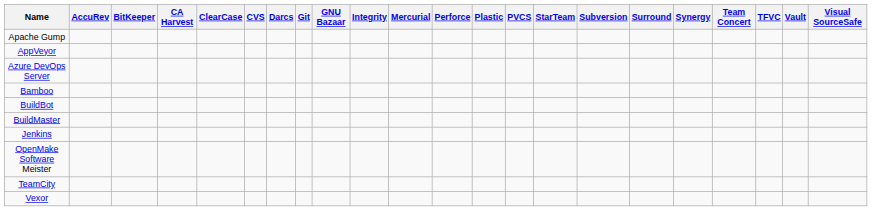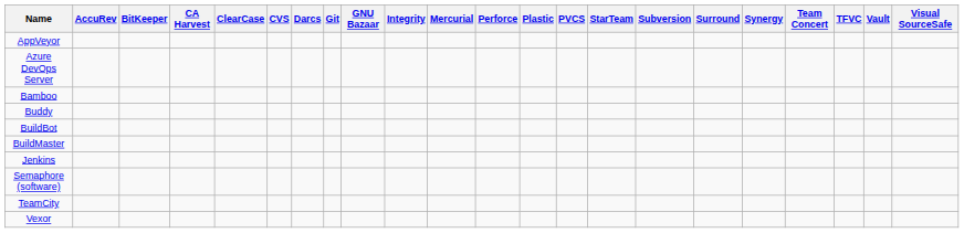 <table class="wikitable sortable sort-under" style="font-size: 80%; text-align: center; width: auto;">
 <tr>
 <th>Name</th>
 <th><a href='#'>AccuRev</a></th>
 <th><a href='#'>BitKeeper</a></th>
 <th><a href='#'>CA Harvest</a></th>
 <th><a href='#'>ClearCase</a></th>
 <th><a href='#'>CVS</a></th>
 <th><a href='#'>Darcs</a></th>
 <th><a href='#'>Git</a></th>
 <th><a href='#'>GNU Bazaar</a></th>
 <th><a href='#'>Integrity</a></th>
 <th><a href='#'>Mercurial</a></th>
 <th><a href='#'>Perforce</a></th>
 <th><a href='#'>Plastic</a></th>
 <th><a href='#'>PVCS</a></th>
 <th><a href='#'>StarTeam</a></th>
 <th><a href='#'>Subversion</a></th>
 <th><a href='#'>Surround</a></th>
 <th><a href='#'>Synergy</a></th>
 <th><a href='#'>Team Concert</a></th>
 <th><a href='#'>TFVC</a></th>
 <th><a href='#'>Vault</a></th>
 <th><a href='#'>Visual SourceSafe</a></th>
-</tr>
-<tr>
-<td>Apache Gump</td>
-<td></td>
-<td></td>
-<td></td>
-<td></td>
-<td></td>
-<td></td>
-<td></td>
-<td></td>
-<td></td>
-<td></td>
-<td></td>
-<td></td>
-<td></td>
-<td></td>
-<td></td>
-<td></td>
-<td></td>
-<td></td>
-<td></td>
-<td></td>
-<td></td>
 </tr>
 <tr>
 <td><a href='#'>AppVeyor</a></td>
 <td></td>
 <td></td>
 <td></td>
 <td></td>
 <td></td>
 <td></td>
 <td></td>
 <td></td>
 <td></td>
 <td></td>
 <td></td>
 <td></td>
 <td></td>
 <td></td>
 <td></td>
 <td></td>
 <td></td>
 <td></td>
 <td></td>
 <td></td>
 <td></td>
 </tr>
 <tr>
 <td><a href='#'>Azure DevOps Server</a></td>
 <td></td>
 <td></td>
 <td></td>
 <td></td>
 <td></td>
 <td></td>
 <td></td>
 <td></td>
 <td></td>
 <td></td>
 <td></td>
 <td></td>
 <td></td>
 <td></td>
 <td></td>
 <td></td>
 <td></td>
 <td></td>
 <td></td>
 <td></td>
 <td></td>
 </tr>
 <tr>
 <td><a href='#'>Bamboo</a></td>
+<td></td>
+<td></td>
+<td></td>
+<td></td>
+<td></td>
+<td></td>
+<td></td>
+<td></td>
+<td></td>
+<td></td>
+<td></td>
+<td></td>
+<td></td>
+<td></td>
+<td></td>
+<td></td>
+<td></td>
+<td></td>
+<td></td>
+<td></td>
+<td></td>
+</tr>
+<tr>
+<td><a href='#'>Buddy</a></td>
 <td></td>
 <td></td>
 <td></td>
 <td></td>
 <td></td>
 <td></td>
 <td></td>
 <td></td>
 <td></td>
 <td></td>
 <td></td>
 <td></td>
 <td></td>
 <td></td>
 <td></td>
 <td></td>
 <td></td>
 <td></td>
 <td></td>
 <td></td>
 <td></td>
 </tr>
 <tr>
 <td><a href='#'>BuildBot</a></td>
 <td></td>
 <td></td>
 <td></td>
 <td></td>
 <td></td>
 <td></td>
 <td></td>
 <td></td>
 <td></td>
 <td></td>
 <td></td>
 <td></td>
 <td></td>
 <td></td>
 <td></td>
 <td></td>
 <td></td>
 <td></td>
 <td></td>
 <td></td>
 <td></td>
 </tr>
 <tr>
 <td><a href='#'>BuildMaster</a></td>
 <td></td>
 <td></td>
 <td></td>
 <td></td>
 <td></td>
 <td></td>
 <td></td>
 <td></td>
 <td></td>
 <td></td>
 <td></td>
 <td></td>
 <td></td>
 <td></td>
 <td></td>
 <td></td>
 <td></td>
 <td></td>
 <td></td>
 <td></td>
 <td></td>
 </tr>
 <tr>
 <td><a href='#'>Jenkins</a></td>
 <td></td>
 <td></td>
 <td></td>
 <td></td>
 <td></td>
 <td></td>
 <td></td>
 <td></td>
 <td></td>
 <td></td>
 <td></td>
 <td></td>
 <td></td>
 <td></td>
 <td></td>
 <td></td>
 <td></td>
 <td></td>
 <td></td>
 <td></td>
 <td></td>
 </tr>
 <tr>
-<td><a href='#'>OpenMake Software</a> Meister</td>
+<td><a href='#'>Semaphore (software)</a></td>
 <td></td>
 <td></td>
 <td></td>
 <td></td>
 <td></td>
 <td></td>
 <td></td>
 <td></td>
 <td></td>
 <td></td>
 <td></td>
 <td></td>
 <td></td>
 <td></td>
 <td></td>
 <td></td>
 <td></td>
 <td></td>
 <td></td>
 <td></td>
 <td></td>
 </tr>
 <tr>
 <td><a href='#'>TeamCity</a></td>
 <td></td>
 <td></td>
 <td></td>
 <td></td>
 <td></td>
 <td></td>
 <td></td>
 <td></td>
 <td></td>
 <td></td>
 <td></td>
 <td></td>
 <td></td>
 <td></td>
 <td></td>
 <td></td>
 <td></td>
 <td></td>
 <td></td>
 <td></td>
 <td></td>
 </tr>
 <tr>
 <td><a href='#'>Vexor</a></td>
 <td></td>
 <td></td>
 <td></td>
 <td></td>
 <td></td>
 <td></td>
 <td></td>
 <td></td>
 <td></td>
 <td></td>
 <td></td>
 <td></td>
 <td></td>
 <td></td>
 <td></td>
 <td></td>
 <td></td>
 <td></td>
 <td></td>
 <td></td>
 <td></td>
 </tr>
 </table>
